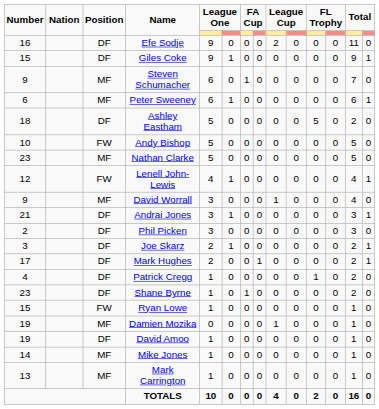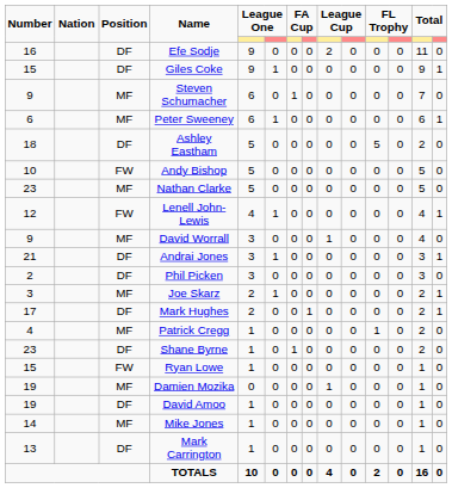 <table class="wikitable" style="text-align:center;">
 <tr style="text-align:center;">
 <td rowspan="2"  style="width:10%; "><strong>Number</strong></td>
 <td rowspan="2"  style="width:10%; "><strong>Nation</strong></td>
 <td rowspan="2"  style="width:10%; "><strong>Position</strong></td>
 <td rowspan="2"  style="width:20%; "><strong>Name</strong></td>
 <td colspan="2"><strong>League One</strong></td>
 <td colspan="2"><strong>FA Cup</strong></td>
 <td colspan="2"><strong>League Cup</strong></td>
 <td colspan="2"><strong>FL Trophy</strong></td>
 <td colspan="2"><strong>Total</strong></td>
 </tr>
 <tr>
 <th style="width:60px; background:#fe9;"></th>
 <th style="width:60px; background:#ff8888;"></th>
 <th style="width:60px; background:#fe9;"></th>
 <th style="width:60px; background:#ff8888;"></th>
 <th style="width:60px; background:#fe9;"></th>
 <th style="width:60px; background:#ff8888;"></th>
 <th style="width:60px; background:#fe9;"></th>
 <th style="width:60px; background:#ff8888;"></th>
 <th style="width:60px; background:#fe9;"></th>
 <th style="width:60px; background:#ff8888;"></th>
 </tr>
 <tr>
 <td>16</td>
 <td></td>
 <td>DF</td>
 <td><a href='#'>Efe Sodje</a></td>
 <td>9</td>
 <td>0</td>
 <td>0</td>
 <td>0</td>
 <td>2</td>
 <td>0</td>
 <td>0</td>
 <td>0</td>
 <td>11</td>
 <td>0</td>
 </tr>
 <tr>
 <td>15</td>
 <td></td>
 <td>DF</td>
 <td><a href='#'>Giles Coke</a></td>
 <td>9</td>
 <td>1</td>
 <td>0</td>
 <td>0</td>
 <td>0</td>
 <td>0</td>
 <td>0</td>
 <td>0</td>
 <td>9</td>
 <td>1</td>
 </tr>
 <tr>
 <td>9</td>
 <td></td>
 <td>MF</td>
 <td><a href='#'>Steven Schumacher</a></td>
 <td>6</td>
 <td>0</td>
 <td>1</td>
 <td>0</td>
 <td>0</td>
 <td>0</td>
 <td>0</td>
 <td>0</td>
 <td>7</td>
 <td>0</td>
 </tr>
 <tr>
 <td>6</td>
 <td></td>
 <td>MF</td>
 <td><a href='#'>Peter Sweeney</a></td>
 <td>6</td>
 <td>1</td>
 <td>0</td>
 <td>0</td>
 <td>0</td>
 <td>0</td>
 <td>0</td>
 <td>0</td>
 <td>6</td>
 <td>1</td>
 </tr>
 <tr>
 <td>18</td>
 <td></td>
 <td>DF</td>
 <td><a href='#'>Ashley Eastham</a></td>
 <td>5</td>
 <td>0</td>
 <td>0</td>
 <td>0</td>
 <td>0</td>
 <td>0</td>
 <td>5</td>
 <td>0</td>
 <td>2</td>
 <td>0</td>
 </tr>
 <tr>
 <td>10</td>
 <td></td>
 <td>FW</td>
 <td><a href='#'>Andy Bishop</a></td>
 <td>5</td>
 <td>0</td>
 <td>0</td>
 <td>0</td>
 <td>0</td>
 <td>0</td>
 <td>0</td>
 <td>0</td>
 <td>5</td>
 <td>0</td>
 </tr>
 <tr>
 <td>23</td>
 <td></td>
 <td>MF</td>
 <td><a href='#'>Nathan Clarke</a></td>
 <td>5</td>
 <td>0</td>
 <td>0</td>
 <td>0</td>
 <td>0</td>
 <td>0</td>
 <td>0</td>
 <td>0</td>
 <td>5</td>
 <td>0</td>
 </tr>
 <tr>
 <td>12</td>
 <td></td>
 <td>FW</td>
 <td><a href='#'>Lenell John-Lewis</a></td>
 <td>4</td>
 <td>1</td>
 <td>0</td>
 <td>0</td>
 <td>0</td>
 <td>0</td>
 <td>0</td>
 <td>0</td>
 <td>4</td>
 <td>1</td>
 </tr>
 <tr>
 <td>9</td>
 <td></td>
 <td>MF</td>
 <td><a href='#'>David Worrall</a></td>
 <td>3</td>
 <td>0</td>
 <td>0</td>
 <td>0</td>
 <td>1</td>
 <td>0</td>
 <td>0</td>
 <td>0</td>
 <td>4</td>
 <td>0</td>
 </tr>
 <tr>
 <td>21</td>
 <td></td>
 <td>DF</td>
 <td><a href='#'>Andrai Jones</a></td>
 <td>3</td>
 <td>1</td>
 <td>0</td>
 <td>0</td>
 <td>0</td>
 <td>0</td>
 <td>0</td>
 <td>0</td>
 <td>3</td>
 <td>1</td>
 </tr>
 <tr>
 <td>2</td>
 <td></td>
 <td>DF</td>
 <td><a href='#'>Phil Picken</a></td>
 <td>3</td>
 <td>0</td>
 <td>0</td>
 <td>0</td>
 <td>0</td>
 <td>0</td>
 <td>0</td>
 <td>0</td>
 <td>3</td>
 <td>0</td>
 </tr>
 <tr>
 <td>3</td>
 <td></td>
-<td>DF</td>
+<td>MF</td>
 <td><a href='#'>Joe Skarz</a></td>
 <td>2</td>
 <td>1</td>
 <td>0</td>
 <td>0</td>
 <td>0</td>
 <td>0</td>
 <td>0</td>
 <td>0</td>
 <td>2</td>
 <td>1</td>
 </tr>
 <tr>
 <td>17</td>
 <td></td>
 <td>DF</td>
 <td><a href='#'>Mark Hughes</a></td>
 <td>2</td>
 <td>0</td>
 <td>0</td>
 <td>1</td>
 <td>0</td>
 <td>0</td>
 <td>0</td>
 <td>0</td>
 <td>2</td>
 <td>1</td>
 </tr>
 <tr>
 <td>4</td>
 <td></td>
-<td>DF</td>
+<td>MF</td>
 <td><a href='#'>Patrick Cregg</a></td>
 <td>1</td>
 <td>0</td>
 <td>0</td>
 <td>0</td>
 <td>0</td>
 <td>0</td>
 <td>1</td>
 <td>0</td>
 <td>2</td>
 <td>0</td>
 </tr>
 <tr>
 <td>23</td>
 <td></td>
 <td>DF</td>
 <td><a href='#'>Shane Byrne</a></td>
 <td>1</td>
 <td>0</td>
 <td>1</td>
 <td>0</td>
 <td>0</td>
 <td>0</td>
 <td>0</td>
 <td>0</td>
 <td>2</td>
 <td>0</td>
 </tr>
 <tr>
 <td>15</td>
 <td></td>
 <td>FW</td>
 <td><a href='#'>Ryan Lowe</a></td>
 <td>1</td>
 <td>0</td>
 <td>0</td>
 <td>0</td>
 <td>0</td>
 <td>0</td>
 <td>0</td>
 <td>0</td>
 <td>1</td>
 <td>0</td>
 </tr>
 <tr>
 <td>19</td>
 <td></td>
 <td>MF</td>
 <td><a href='#'>Damien Mozika</a></td>
 <td>0</td>
 <td>0</td>
 <td>0</td>
 <td>0</td>
 <td>1</td>
 <td>0</td>
 <td>0</td>
 <td>0</td>
 <td>1</td>
 <td>0</td>
 </tr>
 <tr>
 <td>19</td>
 <td></td>
 <td>DF</td>
 <td><a href='#'>David Amoo</a></td>
 <td>1</td>
 <td>0</td>
 <td>0</td>
 <td>0</td>
 <td>0</td>
 <td>0</td>
 <td>0</td>
 <td>0</td>
 <td>1</td>
 <td>0</td>
 </tr>
 <tr>
 <td>14</td>
 <td></td>
 <td>MF</td>
 <td><a href='#'>Mike Jones</a></td>
 <td>1</td>
 <td>0</td>
 <td>0</td>
 <td>0</td>
 <td>0</td>
 <td>0</td>
 <td>0</td>
 <td>0</td>
 <td>1</td>
 <td>0</td>
 </tr>
 <tr>
 <td>13</td>
 <td></td>
-<td>MF</td>
+<td>DF</td>
 <td><a href='#'>Mark Carrington</a></td>
 <td>1</td>
 <td>0</td>
 <td>0</td>
 <td>0</td>
 <td>0</td>
 <td>0</td>
 <td>0</td>
 <td>0</td>
 <td>1</td>
 <td>0</td>
 </tr>
 <tr>
 <td colspan="3"></td>
 <td><strong>TOTALS</strong></td>
 <td><strong>10</strong></td>
 <td><strong>0</strong></td>
 <td><strong>0</strong></td>
 <td><strong>0</strong></td>
 <td><strong>4</strong></td>
 <td><strong>0</strong></td>
 <td><strong>2</strong></td>
 <td><strong>0</strong></td>
 <td><strong>16</strong></td>
 <td><strong>0</strong></td>
 </tr>
 </table>
